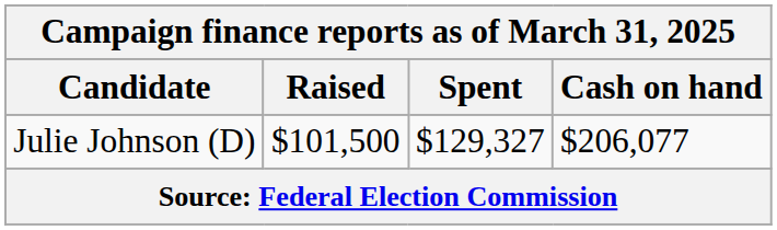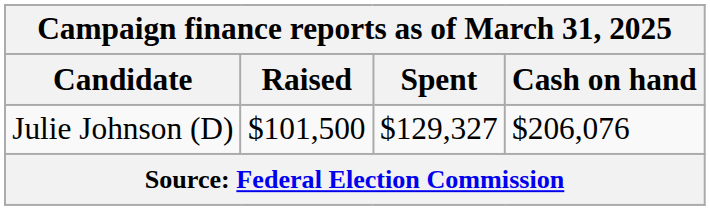 <table class="wikitable sortable">
 <tr>
 <th colspan=4>Campaign finance reports as of March 31, 2025</th>
 </tr>
 <tr style="text-align:center;">
 <th>Candidate</th>
 <th>Raised</th>
 <th>Spent</th>
 <th>Cash on hand</th>
 </tr>
 <tr>
 <td>Julie Johnson (D)</td>
 <td>$101,500</td>
 <td>$129,327</td>
-<td>$206,077</td>
+<td>$206,076</td>
 </tr>
 <tr>
 <th colspan="4"><small>Source: <a href='#'>Federal Election Commission</a></small></th>
 </tr>
 </table>
